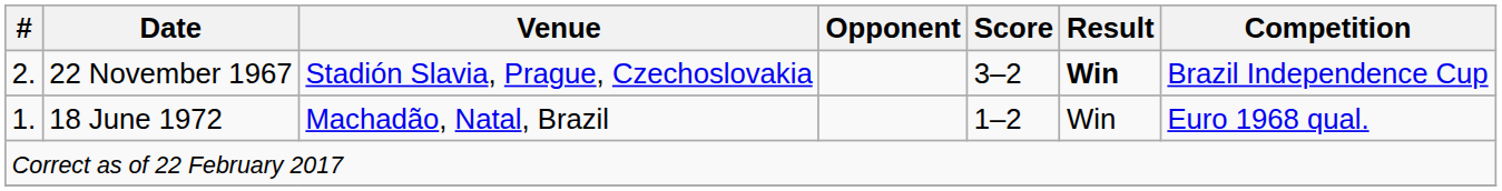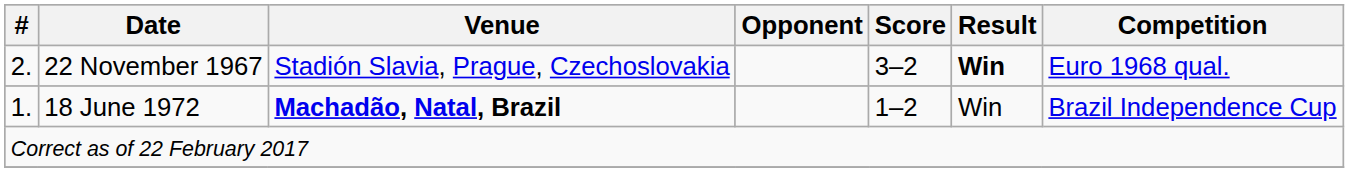 <table class="wikitable" style="font-size:95%;">
 <tr>
 <th>#</th>
 <th>Date</th>
 <th>Venue</th>
 <th>Opponent</th>
 <th>Score</th>
 <th>Result</th>
 <th>Competition</th>
 </tr>
 <tr>
 <td>2.</td>
 <td>22 November 1967</td>
 <td><a href='#'>Stadión Slavia</a>, <a href='#'>Prague</a>, <a href='#'>Czechoslovakia</a></td>
 <td></td>
 <td>3–2</td>
 <td><strong>Win</strong></td>
-<td><a href='#'>Brazil Independence Cup</a></td>
+<td><a href='#'>Euro 1968 qual.</a></td>
 </tr>
 <tr>
 <td>1.</td>
 <td>18 June 1972</td>
-<td><a href='#'>Machadão</a>, <a href='#'>Natal</a>, Brazil</td>
+<td><strong><a href='#'>Machadão</a>, <a href='#'>Natal</a>, Brazil</strong></td>
 <td></td>
 <td>1–2</td>
 <td>Win</td>
-<td><a href='#'>Euro 1968 qual.</a></td>
+<td><a href='#'>Brazil Independence Cup</a></td>
 </tr>
 <tr>
 <td colspan="15"><small><em>Correct as of 22 February 2017</em></small></td>
 </tr>
 <tr>
 </tr>
 </table>
